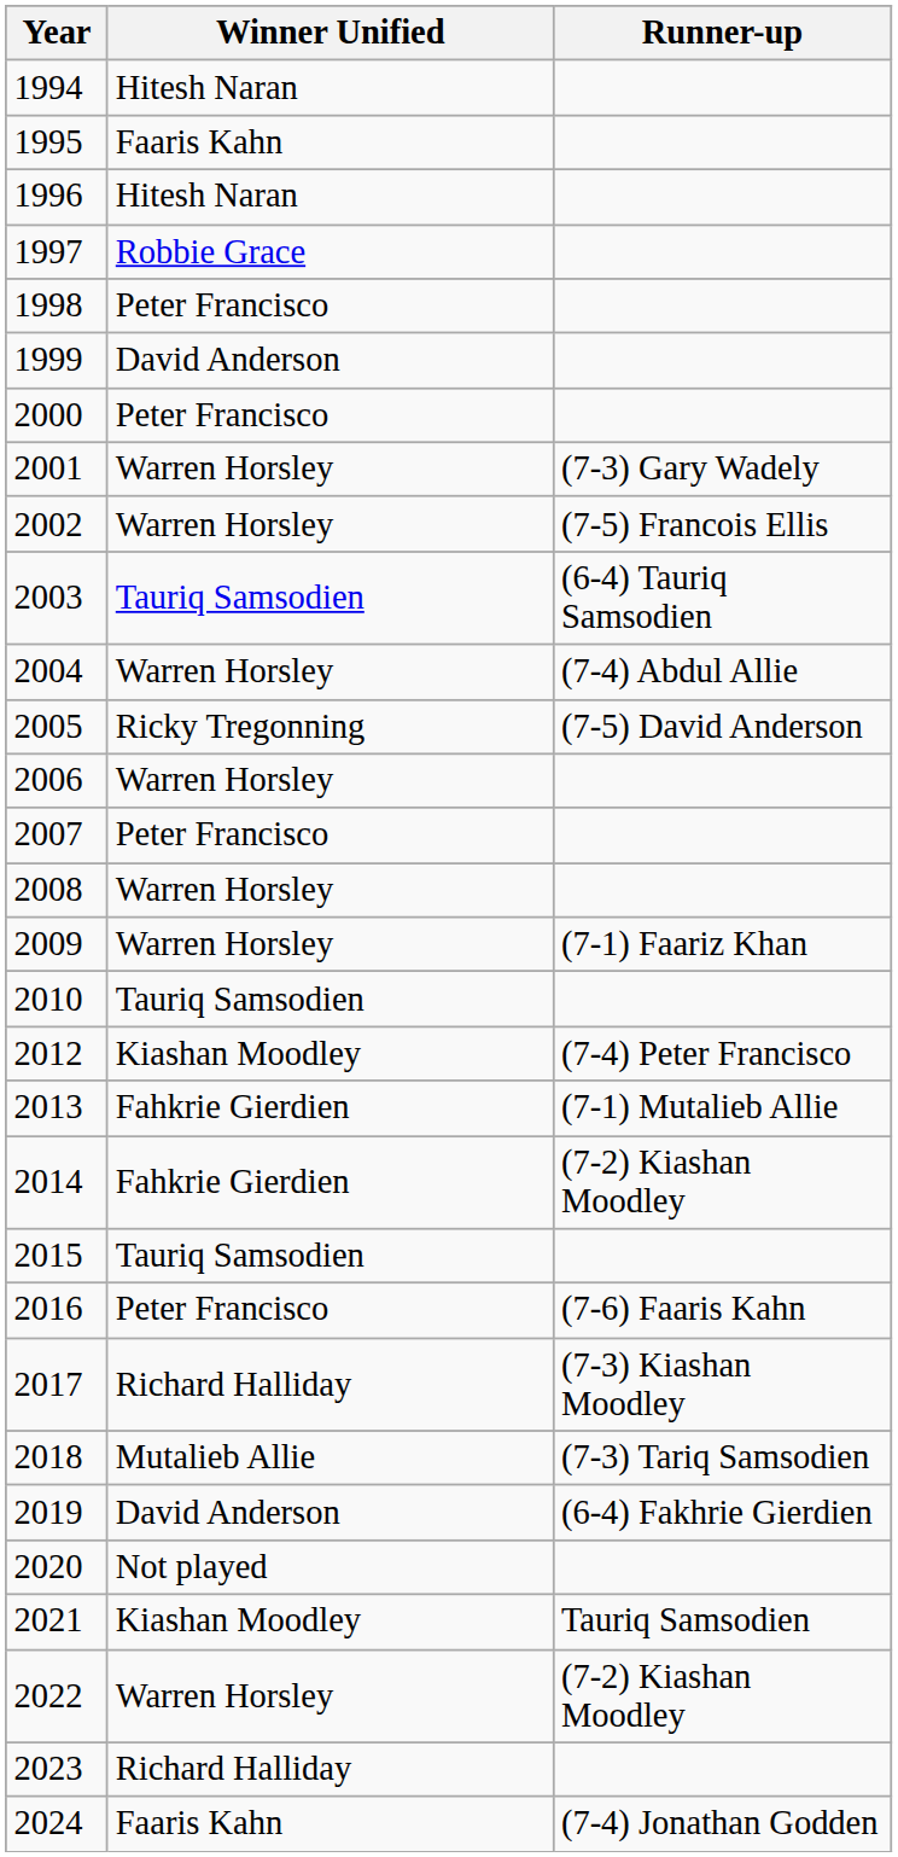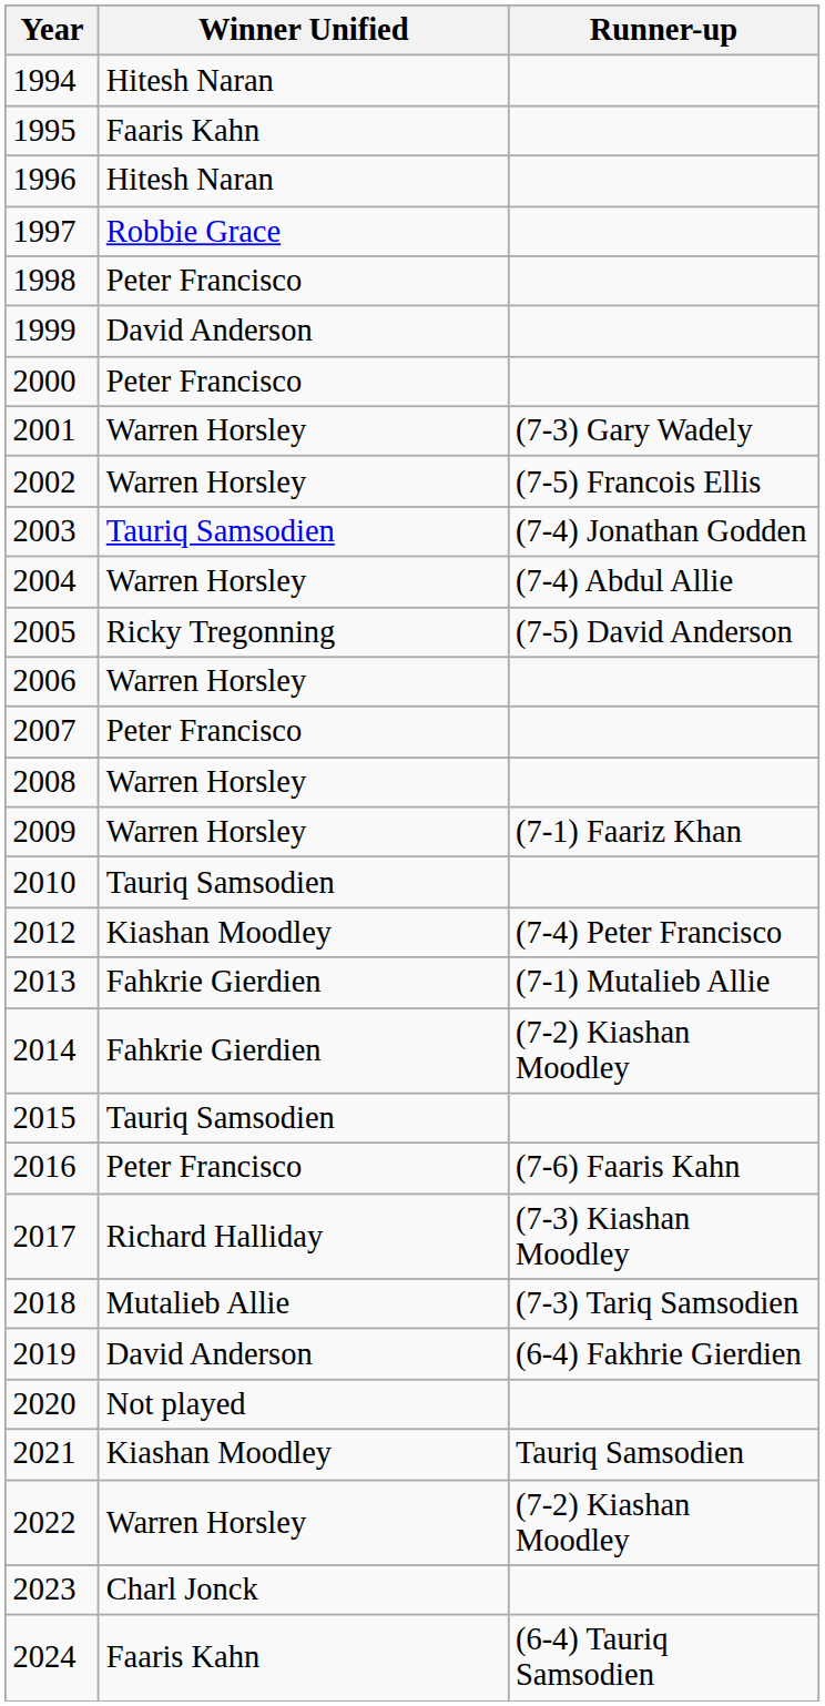 <table class="wikitable">
 <tr>
 <th width=40>Year</th>
 <th width=200>Winner Unified</th>
 <th width=150>Runner-up</th>
 </tr>
 <tr>
 <td>1994</td>
 <td>Hitesh Naran</td>
 <td></td>
 </tr>
 <tr>
 <td>1995</td>
 <td>Faaris Kahn</td>
 <td></td>
 </tr>
 <tr>
 <td>1996</td>
 <td>Hitesh Naran</td>
 <td></td>
 </tr>
 <tr>
 <td>1997</td>
 <td><a href='#'>Robbie Grace</a></td>
 <td></td>
 </tr>
 <tr>
 <td>1998</td>
 <td>Peter Francisco</td>
 <td></td>
 </tr>
 <tr>
 <td>1999</td>
 <td>David Anderson</td>
 <td></td>
 </tr>
 <tr>
 <td>2000</td>
 <td>Peter Francisco</td>
 <td></td>
 </tr>
 <tr>
 <td>2001</td>
 <td>Warren Horsley</td>
 <td>(7-3) Gary Wadely</td>
 </tr>
 <tr>
 <td>2002</td>
 <td>Warren Horsley</td>
 <td>(7-5) Francois Ellis</td>
 </tr>
 <tr>
 <td>2003</td>
 <td><a href='#'>Tauriq Samsodien</a></td>
-<td>(6-4) Tauriq Samsodien</td>
+<td>(7-4) Jonathan Godden</td>
 </tr>
 <tr>
 <td>2004</td>
 <td>Warren Horsley</td>
 <td>(7-4) Abdul Allie</td>
 </tr>
 <tr>
 <td>2005</td>
 <td>Ricky Tregonning</td>
 <td>(7-5) David Anderson</td>
 </tr>
 <tr>
 <td>2006</td>
 <td>Warren Horsley</td>
 <td></td>
 </tr>
 <tr>
 <td>2007</td>
 <td>Peter Francisco</td>
 <td></td>
 </tr>
 <tr>
 <td>2008</td>
 <td>Warren Horsley</td>
 <td></td>
 </tr>
 <tr>
 <td>2009</td>
 <td>Warren Horsley</td>
 <td>(7-1) Faariz Khan</td>
 </tr>
 <tr>
 <td>2010</td>
 <td>Tauriq Samsodien</td>
 <td></td>
 </tr>
 <tr>
 <td>2012</td>
 <td>Kiashan Moodley</td>
 <td>(7-4) Peter Francisco</td>
 </tr>
 <tr>
 <td>2013</td>
 <td>Fahkrie Gierdien</td>
 <td>(7-1) Mutalieb Allie</td>
 </tr>
 <tr>
 <td>2014</td>
 <td>Fahkrie Gierdien</td>
 <td>(7-2) Kiashan Moodley</td>
 </tr>
 <tr>
 <td>2015</td>
 <td>Tauriq Samsodien</td>
 <td></td>
 </tr>
 <tr>
 <td>2016</td>
 <td>Peter Francisco</td>
 <td>(7-6) Faaris Kahn</td>
 </tr>
 <tr>
 <td>2017</td>
 <td>Richard Halliday</td>
 <td>(7-3) Kiashan Moodley</td>
 </tr>
 <tr>
 <td>2018</td>
 <td>Mutalieb Allie</td>
 <td>(7-3) Tariq Samsodien</td>
 </tr>
 <tr>
 <td>2019</td>
 <td>David Anderson</td>
 <td>(6-4) Fakhrie Gierdien</td>
 </tr>
 <tr>
 <td>2020</td>
 <td>Not played</td>
 <td></td>
 </tr>
 <tr>
 <td>2021</td>
 <td>Kiashan Moodley</td>
 <td>Tauriq Samsodien</td>
 </tr>
 <tr>
 <td>2022</td>
 <td>Warren Horsley</td>
 <td>(7-2) Kiashan Moodley</td>
 </tr>
 <tr>
 <td>2023</td>
-<td>Richard Halliday</td>
+<td>Charl Jonck</td>
 <td></td>
 </tr>
 <tr>
 <td>2024</td>
 <td>Faaris Kahn</td>
-<td>(7-4) Jonathan Godden</td>
+<td>(6-4) Tauriq Samsodien</td>
 </tr>
 </table>
